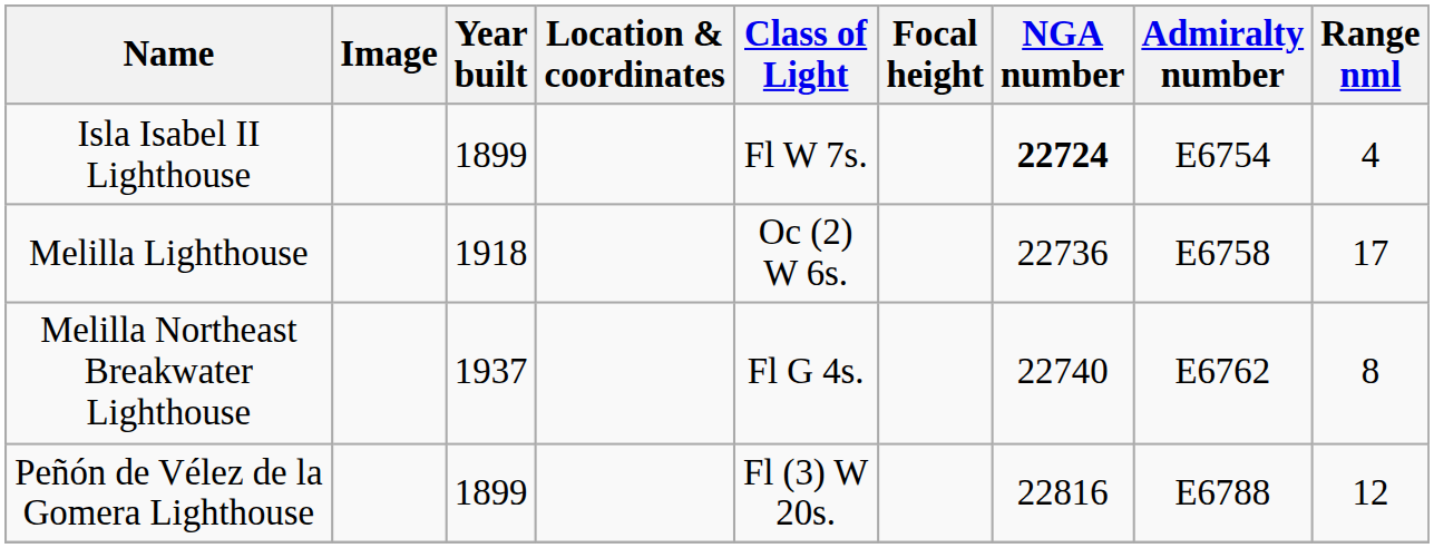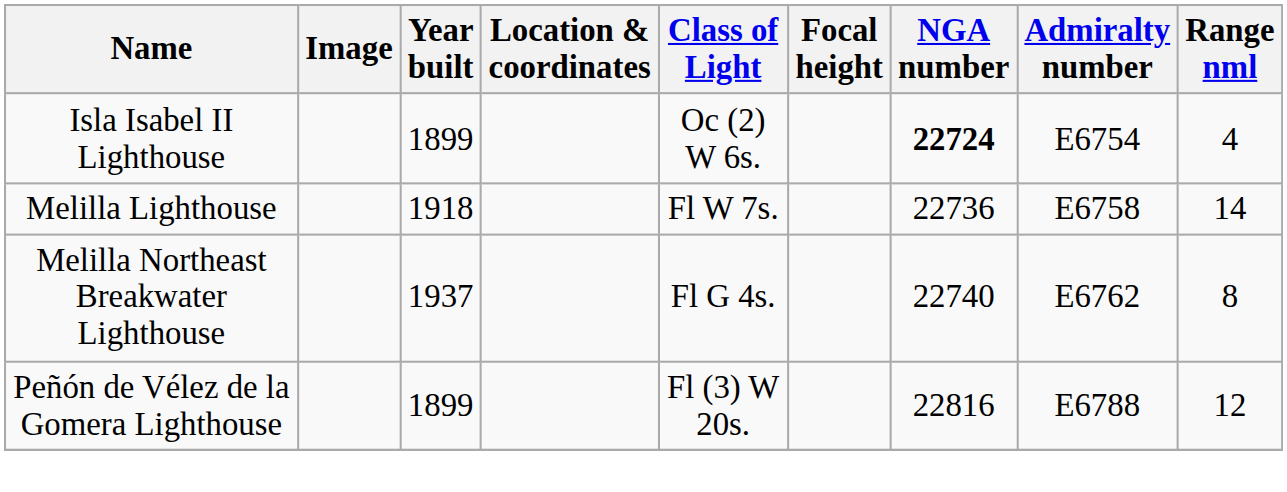 <table class="wikitable sortable" style="margin:auto;text-align:center">
 <tr>
 <th>Name</th>
 <th>Image</th>
 <th>Year<br>built</th>
 <th>Location &<br> coordinates</th>
 <th><a href='#'>Class of Light</a></th>
 <th>Focal<br>height</th>
 <th><a href='#'>NGA</a><br>number</th>
 <th><a href='#'>Admiralty</a><br>number</th>
 <th>Range<br><a href='#'>nml</a></th>
 </tr>
 <tr>
 <td>Isla Isabel II Lighthouse</td>
 <td></td>
 <td>1899</td>
 <td></td>
-<td>Fl W 7s.</td>
+<td>Oc (2) W 6s.</td>
 <td></td>
 <td><strong>22724</strong></td>
 <td>E6754</td>
 <td>4</td>
 </tr>
 <tr>
 <td>Melilla Lighthouse</td>
 <td></td>
 <td>1918</td>
 <td></td>
-<td>Oc (2) W 6s.</td>
+<td>Fl W 7s.</td>
 <td></td>
 <td>22736</td>
 <td>E6758</td>
-<td>17</td>
+<td>14</td>
 </tr>
 <tr>
 <td>Melilla Northeast Breakwater Lighthouse</td>
 <td></td>
 <td>1937</td>
 <td></td>
 <td>Fl G 4s.</td>
 <td></td>
 <td>22740</td>
 <td>E6762</td>
 <td>8</td>
 </tr>
 <tr>
 <td>Peñón de Vélez de la Gomera Lighthouse</td>
 <td></td>
 <td>1899</td>
 <td></td>
 <td>Fl (3) W 20s.</td>
 <td></td>
 <td>22816</td>
 <td>E6788</td>
 <td>12</td>
 </tr>
 <tr>
 </tr>
 </table>
